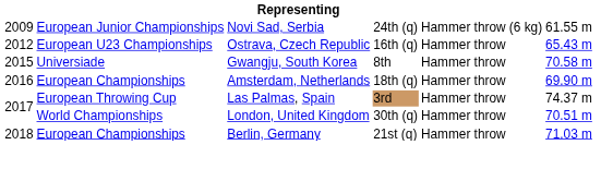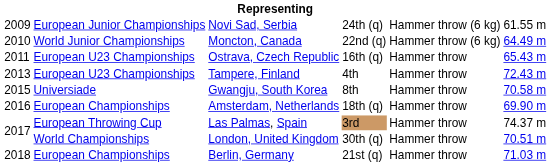 <table>
 <tr>
 <th colspan="6">Representing </th>
 </tr>
 <tr>
 <td>2009</td>
 <td><a href='#'>European Junior Championships</a></td>
 <td><a href='#'>Novi Sad, Serbia</a></td>
 <td>24th (q)</td>
 <td>Hammer throw (6 kg)</td>
 <td>61.55 m</td>
 </tr>
 <tr>
-<td>2012</td>
+<td>2010</td>
+<td><a href='#'>World Junior Championships</a></td>
+<td><a href='#'>Moncton, Canada</a></td>
+<td>22nd (q)</td>
+<td>Hammer throw (6 kg)</td>
+<td><a href='#'>64.49 m</a></td>
+</tr>
+<tr>
+<td>2011</td>
 <td><a href='#'>European U23 Championships</a></td>
 <td><a href='#'>Ostrava, Czech Republic</a></td>
 <td>16th (q)</td>
 <td>Hammer throw</td>
 <td><a href='#'>65.43 m</a></td>
+</tr>
+<tr>
+<td>2013</td>
+<td><a href='#'>European U23 Championships</a></td>
+<td><a href='#'>Tampere, Finland</a></td>
+<td>4th</td>
+<td>Hammer throw</td>
+<td><a href='#'>72.43 m</a></td>
 </tr>
 <tr>
 <td>2015</td>
 <td><a href='#'>Universiade</a></td>
 <td><a href='#'>Gwangju, South Korea</a></td>
 <td>8th</td>
 <td>Hammer throw</td>
 <td><a href='#'>70.58 m</a></td>
 </tr>
 <tr>
 <td>2016</td>
 <td><a href='#'>European Championships</a></td>
 <td><a href='#'>Amsterdam, Netherlands</a></td>
 <td>18th (q)</td>
 <td>Hammer throw</td>
 <td><a href='#'>69.90 m</a></td>
 </tr>
 <tr>
 <td rowspan=2>2017</td>
 <td><a href='#'>European Throwing Cup</a></td>
 <td><a href='#'>Las Palmas</a>, <a href='#'>Spain</a></td>
 <td bgcolor=cc9966>3rd</td>
 <td>Hammer throw</td>
 <td>74.37 m</td>
 </tr>
 <tr>
 <td><a href='#'>World Championships</a></td>
 <td><a href='#'>London, United Kingdom</a></td>
 <td>30th (q)</td>
 <td>Hammer throw</td>
 <td><a href='#'>70.51 m</a></td>
 </tr>
 <tr>
 <td>2018</td>
 <td><a href='#'>European Championships</a></td>
 <td><a href='#'>Berlin, Germany</a></td>
 <td>21st (q)</td>
 <td>Hammer throw</td>
 <td><a href='#'>71.03 m</a></td>
 </tr>
 </table>
